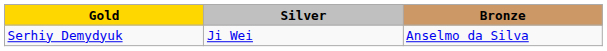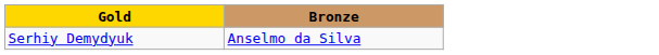 <table class="wikitable" style="text-align:left">
 <tr align="center">
 <td width=200 bgcolor=gold><strong>Gold</strong></td>
-<td width=200 bgcolor=silver><strong>Silver</strong></td>
 <td width=200 bgcolor=CC9966><strong>Bronze</strong></td>
 </tr>
 <tr>
 <td><a href='#'>Serhiy Demydyuk</a><br><em></em></td>
-<td><a href='#'>Ji Wei</a><br><em></em></td>
 <td><a href='#'>Anselmo da Silva</a><br><em></em></td>
 </tr>
 </table>
